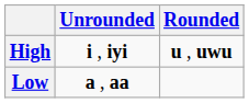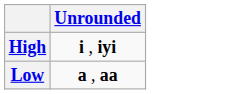 <table class="wikitable" style="text-align:center;">
 <tr>
 <th></th>
 <th><a href='#'>Unrounded</a></th>
-<th><a href='#'>Rounded</a></th>
 </tr>
 <tr>
 <th><a href='#'>High</a></th>
 <td><strong>i</strong> ,  <strong>iyi</strong> </td>
-<td><strong>u</strong> ,  <strong>uwu</strong> </td>
 </tr>
 <tr>
 <th><a href='#'>Low</a></th>
 <td><strong>a</strong> ,  <strong>aa</strong> </td>
-<td></td>
 </tr>
 </table>
